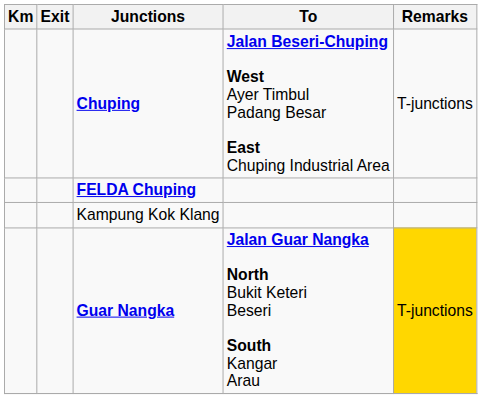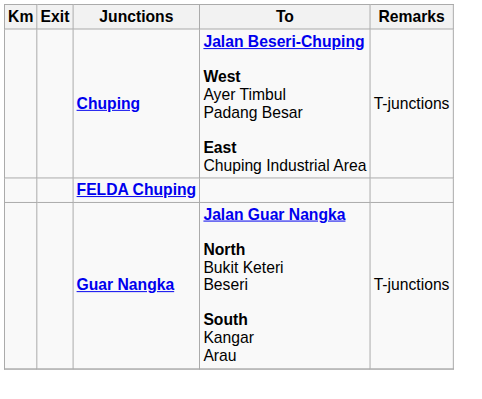 <table class="wikitable">
 <tr>
 <th>Km</th>
 <th>Exit</th>
 <th>Junctions</th>
 <th>To</th>
 <th>Remarks</th>
 </tr>
 <tr>
 <td></td>
 <td></td>
 <td><strong><a href='#'>Chuping</a></strong></td>
 <td> <strong><a href='#'>Jalan Beseri-Chuping</a></strong><br><br><strong>West</strong><br>Ayer Timbul<br>Padang Besar<br><br><strong>East</strong><br>Chuping Industrial Area</td>
 <td>T-junctions</td>
 </tr>
 <tr>
 <td></td>
 <td></td>
 <td><strong><a href='#'>FELDA Chuping</a></strong></td>
 <td></td>
 <td></td>
 </tr>
 <tr>
 <td></td>
 <td></td>
-<td>Kampung Kok Klang</td>
-<td></td>
-<td></td>
-</tr>
-<tr>
-<td></td>
-<td></td>
 <td><strong><a href='#'>Guar Nangka</a></strong></td>
 <td> <strong><a href='#'>Jalan Guar Nangka</a></strong><br><br><strong>North</strong><br>Bukit Keteri<br>Beseri<br><br><strong>South</strong><br>Kangar<br>Arau</td>
-<td style="background: gold;">T-junctions</td>
+<td>T-junctions</td>
 </tr>
 <tr>
 </tr>
 </table>
